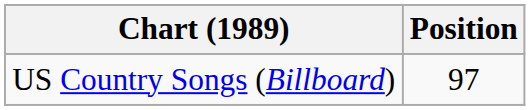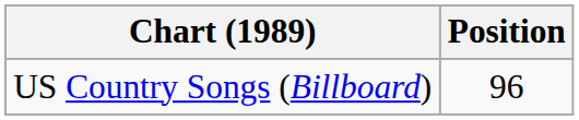 <table class="wikitable sortable">
 <tr>
 <th scope="col">Chart (1989)</th>
 <th scope="col">Position</th>
 </tr>
 <tr>
 <td>US <a href='#'>Country Songs</a> (<em><a href='#'>Billboard</a></em>)</td>
-<td align="center">97</td>
+<td align="center">96</td>
 </tr>
 </table>
